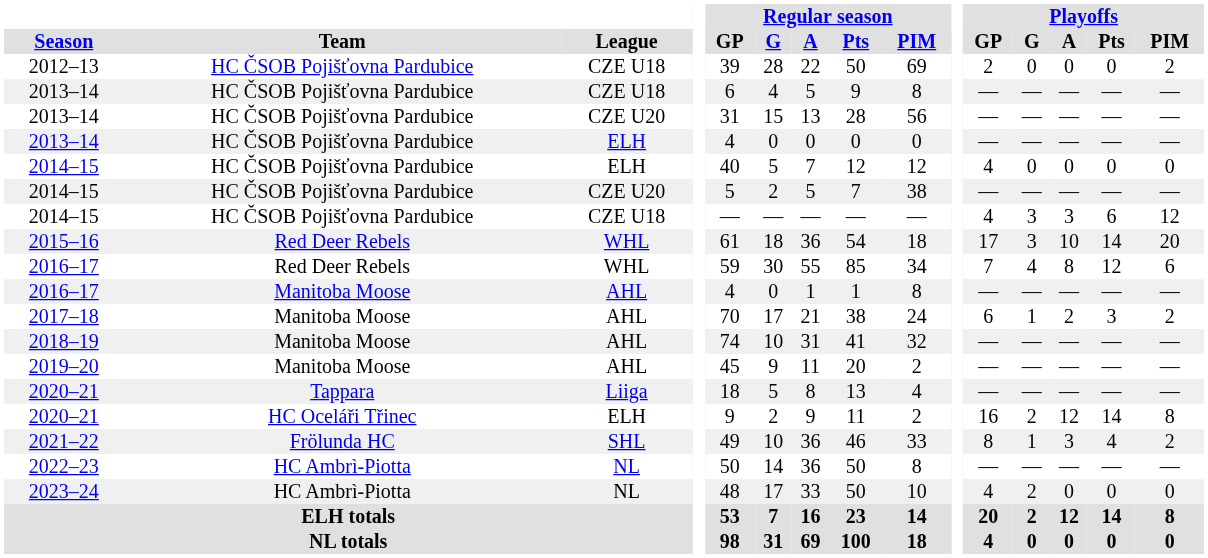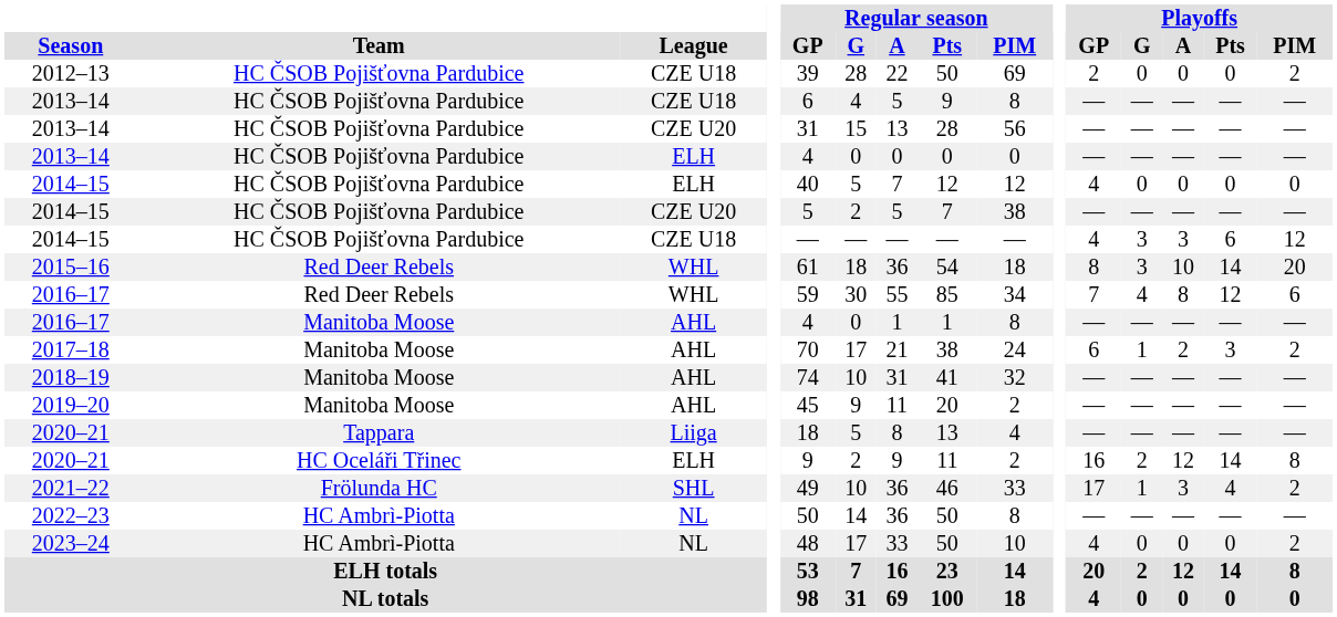 <table border="0" cellpadding="1" cellspacing="0"  style="width:60em; text-align:center;">
 <tr style="background:#e0e0e0;">
 <th colspan="3" style="background:#fff;"> </th>
 <th rowspan="99" style="background:#fff;"> </th>
 <th colspan="5"><a href='#'>Regular season</a></th>
 <th rowspan="99" style="background:#fff;"> </th>
 <th colspan="5"><a href='#'>Playoffs</a></th>
 </tr>
 <tr style="background:#e0e0e0;">
 <th><a href='#'>Season</a></th>
 <th>Team</th>
 <th>League</th>
 <th>GP</th>
 <th><a href='#'>G</a></th>
 <th><a href='#'>A</a></th>
 <th><a href='#'>Pts</a></th>
 <th><a href='#'>PIM</a></th>
 <th>GP</th>
 <th>G</th>
 <th>A</th>
 <th>Pts</th>
 <th>PIM</th>
 </tr>
 <tr>
 <td>2012–13</td>
 <td><a href='#'>HC ČSOB Pojišťovna Pardubice</a></td>
 <td>CZE U18</td>
 <td>39</td>
 <td>28</td>
 <td>22</td>
 <td>50</td>
 <td>69</td>
 <td>2</td>
 <td>0</td>
 <td>0</td>
 <td>0</td>
 <td>2</td>
 </tr>
 <tr style="background:#f0f0f0;">
 <td>2013–14</td>
 <td>HC ČSOB Pojišťovna Pardubice</td>
 <td>CZE U18</td>
 <td>6</td>
 <td>4</td>
 <td>5</td>
 <td>9</td>
 <td>8</td>
 <td>—</td>
 <td>—</td>
 <td>—</td>
 <td>—</td>
 <td>—</td>
 </tr>
 <tr>
 <td>2013–14</td>
 <td>HC ČSOB Pojišťovna Pardubice</td>
 <td>CZE U20</td>
 <td>31</td>
 <td>15</td>
 <td>13</td>
 <td>28</td>
 <td>56</td>
 <td>—</td>
 <td>—</td>
 <td>—</td>
 <td>—</td>
 <td>—</td>
 </tr>
 <tr style="background:#f0f0f0;">
 <td><a href='#'>2013–14</a></td>
 <td>HC ČSOB Pojišťovna Pardubice</td>
 <td><a href='#'>ELH</a></td>
 <td>4</td>
 <td>0</td>
 <td>0</td>
 <td>0</td>
 <td>0</td>
 <td>—</td>
 <td>—</td>
 <td>—</td>
 <td>—</td>
 <td>—</td>
 </tr>
 <tr>
 <td><a href='#'>2014–15</a></td>
 <td>HC ČSOB Pojišťovna Pardubice</td>
 <td>ELH</td>
 <td>40</td>
 <td>5</td>
 <td>7</td>
 <td>12</td>
 <td>12</td>
 <td>4</td>
 <td>0</td>
 <td>0</td>
 <td>0</td>
 <td>0</td>
 </tr>
 <tr style="background:#f0f0f0;">
 <td>2014–15</td>
 <td>HC ČSOB Pojišťovna Pardubice</td>
 <td>CZE U20</td>
 <td>5</td>
 <td>2</td>
 <td>5</td>
 <td>7</td>
 <td>38</td>
 <td>—</td>
 <td>—</td>
 <td>—</td>
 <td>—</td>
 <td>—</td>
 </tr>
 <tr>
 <td>2014–15</td>
 <td>HC ČSOB Pojišťovna Pardubice</td>
 <td>CZE U18</td>
 <td>—</td>
 <td>—</td>
 <td>—</td>
 <td>—</td>
 <td>—</td>
 <td>4</td>
 <td>3</td>
 <td>3</td>
 <td>6</td>
 <td>12</td>
 </tr>
 <tr style="background:#f0f0f0;">
 <td><a href='#'>2015–16</a></td>
 <td><a href='#'>Red Deer Rebels</a></td>
 <td><a href='#'>WHL</a></td>
 <td>61</td>
 <td>18</td>
 <td>36</td>
 <td>54</td>
 <td>18</td>
-<td>17</td>
+<td>8</td>
 <td>3</td>
 <td>10</td>
 <td>14</td>
 <td>20</td>
 </tr>
 <tr>
 <td><a href='#'>2016–17</a></td>
 <td>Red Deer Rebels</td>
 <td>WHL</td>
 <td>59</td>
 <td>30</td>
 <td>55</td>
 <td>85</td>
 <td>34</td>
 <td>7</td>
 <td>4</td>
 <td>8</td>
 <td>12</td>
 <td>6</td>
 </tr>
 <tr style="background:#f0f0f0;">
 <td><a href='#'>2016–17</a></td>
 <td><a href='#'>Manitoba Moose</a></td>
 <td><a href='#'>AHL</a></td>
 <td>4</td>
 <td>0</td>
 <td>1</td>
 <td>1</td>
 <td>8</td>
 <td>—</td>
 <td>—</td>
 <td>—</td>
 <td>—</td>
 <td>—</td>
 </tr>
 <tr>
 <td><a href='#'>2017–18</a></td>
 <td>Manitoba Moose</td>
 <td>AHL</td>
 <td>70</td>
 <td>17</td>
 <td>21</td>
 <td>38</td>
 <td>24</td>
 <td>6</td>
 <td>1</td>
 <td>2</td>
 <td>3</td>
 <td>2</td>
 </tr>
 <tr style="background:#f0f0f0;">
 <td><a href='#'>2018–19</a></td>
 <td>Manitoba Moose</td>
 <td>AHL</td>
 <td>74</td>
 <td>10</td>
 <td>31</td>
 <td>41</td>
 <td>32</td>
 <td>—</td>
 <td>—</td>
 <td>—</td>
 <td>—</td>
 <td>—</td>
 </tr>
 <tr>
 <td><a href='#'>2019–20</a></td>
 <td>Manitoba Moose</td>
 <td>AHL</td>
 <td>45</td>
 <td>9</td>
 <td>11</td>
 <td>20</td>
 <td>2</td>
 <td>—</td>
 <td>—</td>
 <td>—</td>
 <td>—</td>
 <td>—</td>
 </tr>
 <tr style="background:#f0f0f0;">
 <td><a href='#'>2020–21</a></td>
 <td><a href='#'>Tappara</a></td>
 <td><a href='#'>Liiga</a></td>
 <td>18</td>
 <td>5</td>
 <td>8</td>
 <td>13</td>
 <td>4</td>
 <td>—</td>
 <td>—</td>
 <td>—</td>
 <td>—</td>
 <td>—</td>
 </tr>
 <tr>
 <td><a href='#'>2020–21</a></td>
 <td><a href='#'>HC Oceláři Třinec</a></td>
 <td>ELH</td>
 <td>9</td>
 <td>2</td>
 <td>9</td>
 <td>11</td>
 <td>2</td>
 <td>16</td>
 <td>2</td>
 <td>12</td>
 <td>14</td>
 <td>8</td>
 </tr>
 <tr style="background:#f0f0f0;">
 <td><a href='#'>2021–22</a></td>
 <td><a href='#'>Frölunda HC</a></td>
 <td><a href='#'>SHL</a></td>
 <td>49</td>
 <td>10</td>
 <td>36</td>
 <td>46</td>
 <td>33</td>
-<td>8</td>
+<td>17</td>
 <td>1</td>
 <td>3</td>
 <td>4</td>
 <td>2</td>
 </tr>
 <tr>
 <td><a href='#'>2022–23</a></td>
 <td><a href='#'>HC Ambrì-Piotta</a></td>
 <td><a href='#'>NL</a></td>
 <td>50</td>
 <td>14</td>
 <td>36</td>
 <td>50</td>
 <td>8</td>
 <td>—</td>
 <td>—</td>
 <td>—</td>
 <td>—</td>
 <td>—</td>
 </tr>
 <tr style="background:#f0f0f0;">
 <td><a href='#'>2023–24</a></td>
 <td>HC Ambrì-Piotta</td>
 <td>NL</td>
 <td>48</td>
 <td>17</td>
 <td>33</td>
 <td>50</td>
 <td>10</td>
 <td>4</td>
-<td>2</td>
 <td>0</td>
 <td>0</td>
 <td>0</td>
+<td>2</td>
 </tr>
 <tr style="background:#e0e0e0;">
 <th colspan="3">ELH totals</th>
 <th>53</th>
 <th>7</th>
 <th>16</th>
 <th>23</th>
 <th>14</th>
 <th>20</th>
 <th>2</th>
 <th>12</th>
 <th>14</th>
 <th>8</th>
 </tr>
 <tr style="background:#e0e0e0;">
 <th colspan="3">NL totals</th>
 <th>98</th>
 <th>31</th>
 <th>69</th>
 <th>100</th>
 <th>18</th>
 <th>4</th>
 <th>0</th>
 <th>0</th>
 <th>0</th>
 <th>0</th>
 </tr>
 </table>
